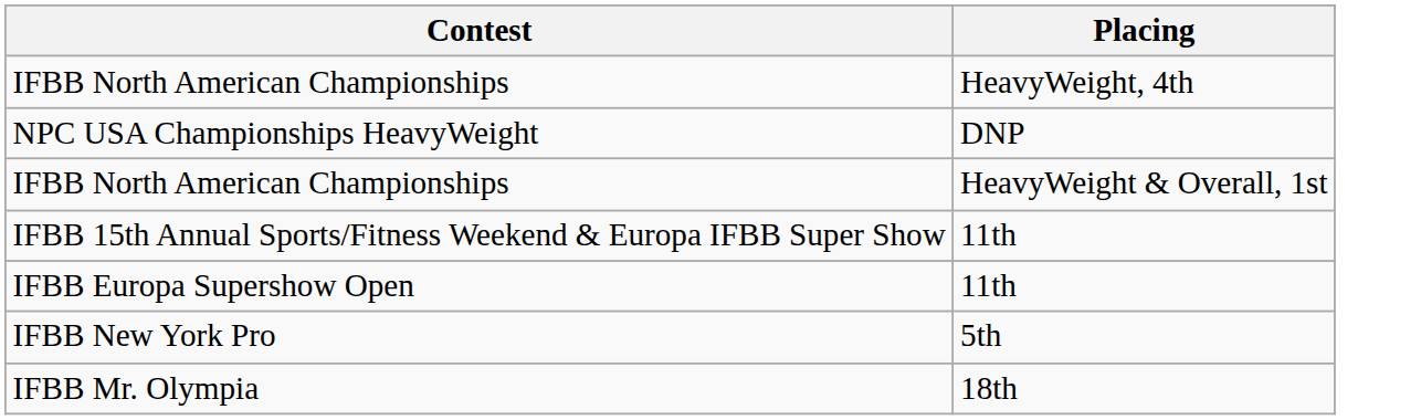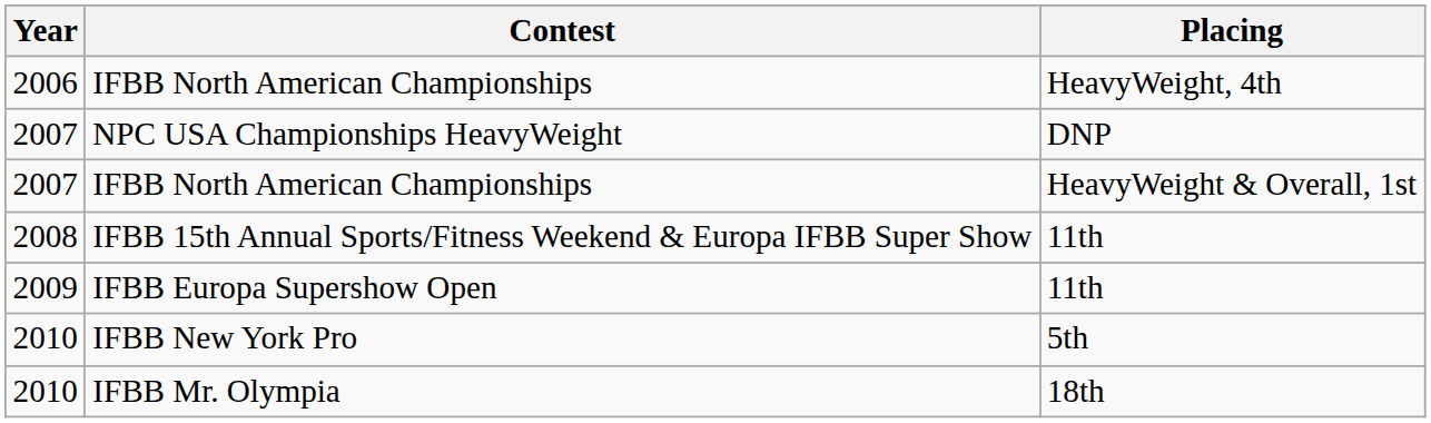 <table class="wikitable">
 <tr>
+<th>Year</th>
 <th>Contest</th>
 <th>Placing</th>
 </tr>
 <tr>
+<td>2006</td>
 <td>IFBB North American Championships</td>
 <td>HeavyWeight, 4th</td>
 </tr>
 <tr>
+<td>2007</td>
 <td>NPC USA Championships	HeavyWeight</td>
 <td>DNP</td>
 </tr>
 <tr>
+<td>2007</td>
 <td>IFBB North American Championships</td>
 <td>HeavyWeight & Overall, 1st</td>
 </tr>
 <tr>
+<td>2008</td>
 <td>IFBB 15th Annual Sports/Fitness Weekend & Europa IFBB Super Show</td>
 <td>11th</td>
 </tr>
 <tr>
+<td>2009</td>
 <td>IFBB Europa Supershow Open</td>
 <td>11th</td>
 </tr>
 <tr>
+<td>2010</td>
 <td>IFBB New York Pro</td>
 <td>5th</td>
 </tr>
 <tr>
+<td>2010</td>
 <td>IFBB Mr. Olympia</td>
 <td>18th</td>
 </tr>
 </table>
